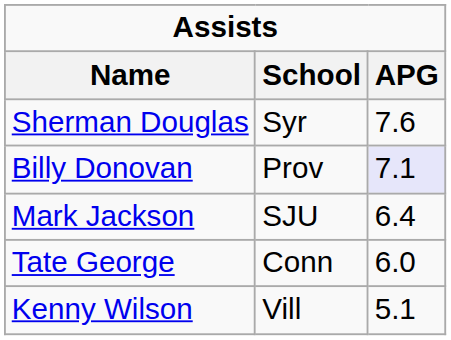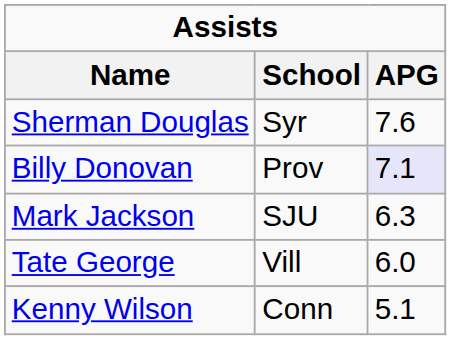 <table class="wikitable">
 <tr>
 <td colspan=3 style="text-align:center;"><strong>Assists</strong></td>
 </tr>
 <tr>
 <th>Name</th>
 <th>School</th>
 <th>APG</th>
 </tr>
 <tr>
 <td><a href='#'>Sherman Douglas</a></td>
 <td>Syr</td>
 <td>7.6</td>
 </tr>
 <tr>
 <td><a href='#'>Billy Donovan</a></td>
 <td>Prov</td>
 <td style="background: lavender;">7.1</td>
 </tr>
 <tr>
 <td><a href='#'>Mark Jackson</a></td>
 <td>SJU</td>
-<td>6.4</td>
+<td>6.3</td>
 </tr>
 <tr>
 <td><a href='#'>Tate George</a></td>
-<td>Conn</td>
+<td>Vill</td>
 <td>6.0</td>
 </tr>
 <tr>
 <td><a href='#'>Kenny Wilson</a></td>
-<td>Vill</td>
+<td>Conn</td>
 <td>5.1</td>
 </tr>
 </table>
